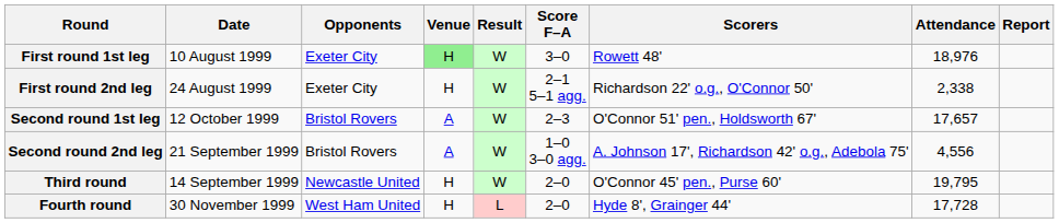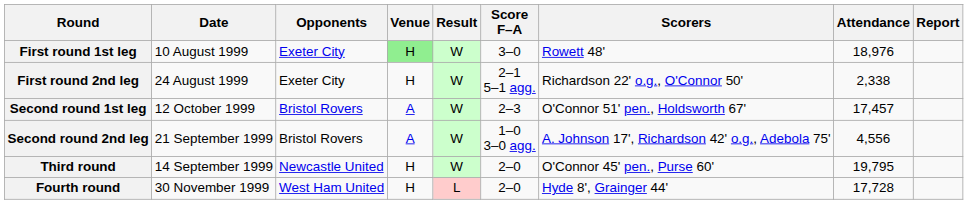 <table class="wikitable plainrowheaders" style="text-align:center">
 <tr>
 <th scope="col">Round</th>
 <th scope="col">Date</th>
 <th scope="col">Opponents</th>
 <th scope="col">Venue</th>
 <th scope="col">Result</th>
 <th scope="col">Score<br>F–A</th>
 <th scope="col">Scorers</th>
 <th scope="col">Attendance</th>
 <th scope="col">Report</th>
 </tr>
 <tr>
 <th scope="row">First round 1st leg</th>
 <td align="left">10 August 1999</td>
 <td align="left"><a href='#'>Exeter City</a></td>
 <td style="background: lightgreen;">H</td>
 <td style="background:#cfc">W</td>
 <td>3–0</td>
 <td align="left"><a href='#'>Rowett</a> 48'</td>
 <td>18,976</td>
 <td></td>
 </tr>
 <tr>
 <th scope="row">First round 2nd leg</th>
 <td align="left">24 August 1999</td>
 <td align="left">Exeter City</td>
 <td>H</td>
 <td style="background:#cfc">W</td>
 <td>2–1<br>5–1 <a href='#'>agg.</a></td>
 <td align="left">Richardson 22' <a href='#'>o.g.</a>, <a href='#'>O'Connor</a> 50'</td>
 <td>2,338</td>
 <td></td>
 </tr>
 <tr>
 <th scope="row">Second round 1st leg</th>
 <td align="left">12 October 1999</td>
 <td align="left"><a href='#'>Bristol Rovers</a></td>
 <td><a href='#'>A</a></td>
 <td style="background:#cfc">W</td>
 <td>2–3</td>
 <td align="left">O'Connor 51' <a href='#'>pen.</a>, <a href='#'>Holdsworth</a> 67'</td>
-<td>17,657</td>
+<td>17,457</td>
 <td></td>
 </tr>
 <tr>
 <th scope="row">Second round 2nd leg</th>
 <td align="left">21 September 1999</td>
 <td align="left">Bristol Rovers</td>
 <td><a href='#'>A</a></td>
 <td style="background:#cfc">W</td>
 <td>1–0<br>3–0 <a href='#'>agg.</a></td>
 <td align="left"><a href='#'>A. Johnson</a> 17', <a href='#'>Richardson</a> 42' <a href='#'>o.g.</a>, <a href='#'>Adebola</a> 75'</td>
 <td>4,556</td>
 <td></td>
 </tr>
 <tr>
 <th scope="row">Third round</th>
 <td align="left">14 September 1999</td>
 <td align="left"><a href='#'>Newcastle United</a></td>
 <td>H</td>
 <td style="background:#cfc">W</td>
 <td>2–0</td>
 <td align="left">O'Connor 45' <a href='#'>pen.</a>, <a href='#'>Purse</a> 60'</td>
 <td>19,795</td>
 <td></td>
 </tr>
 <tr>
 <th scope="row">Fourth round</th>
 <td align="left">30 November 1999</td>
 <td align="left"><a href='#'>West Ham United</a></td>
 <td>H</td>
 <td style="background:#fcc">L</td>
 <td>2–0</td>
 <td align="left"><a href='#'>Hyde</a> 8', <a href='#'>Grainger</a> 44'</td>
 <td>17,728</td>
 <td></td>
 </tr>
 </table>
